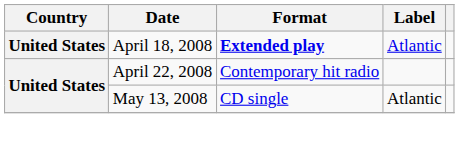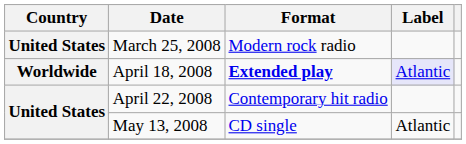 <table class="wikitable plainrowheaders">
 <tr>
 <th>Country</th>
 <th>Date</th>
 <th>Format</th>
 <th>Label</th>
 <th></th>
 </tr>
 <tr>
 <th scope="row">United States</th>
+<td>March 25, 2008</td>
+<td><a href='#'>Modern rock</a> radio</td>
+<td></td>
+<td></td>
+</tr>
+<tr>
+<th scope="row">Worldwide</th>
 <td>April 18, 2008</td>
 <td><strong><a href='#'>Extended play</a></strong></td>
-<td><a href='#'>Atlantic</a></td>
+<td style="background: lavender;"><a href='#'>Atlantic</a></td>
 <td></td>
 </tr>
 <tr>
 <th scope="row" rowspan="2">United States</th>
 <td>April 22, 2008</td>
 <td><a href='#'>Contemporary hit radio</a></td>
 <td></td>
 <td></td>
 </tr>
 <tr>
 <td>May 13, 2008</td>
 <td><a href='#'>CD single</a></td>
 <td>Atlantic</td>
 <td></td>
 </tr>
 <tr>
 </tr>
 </table>
